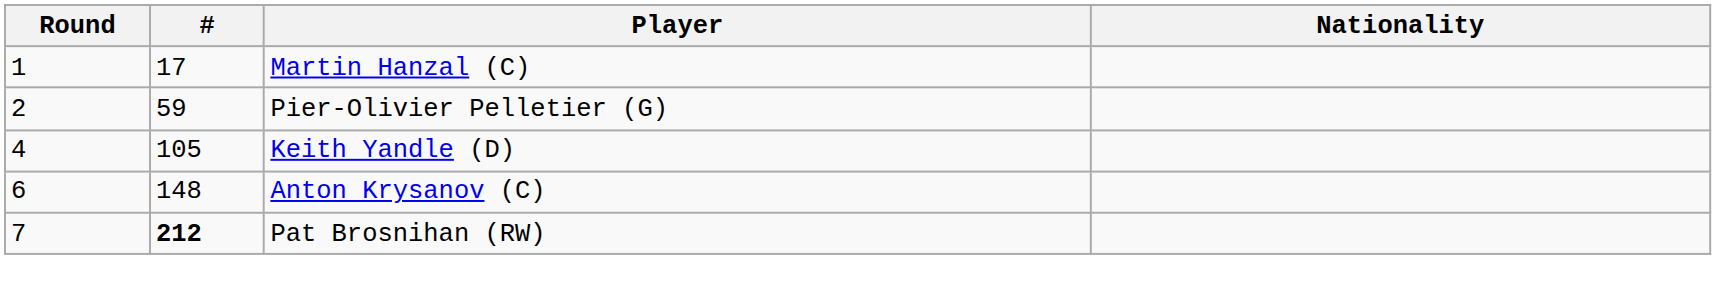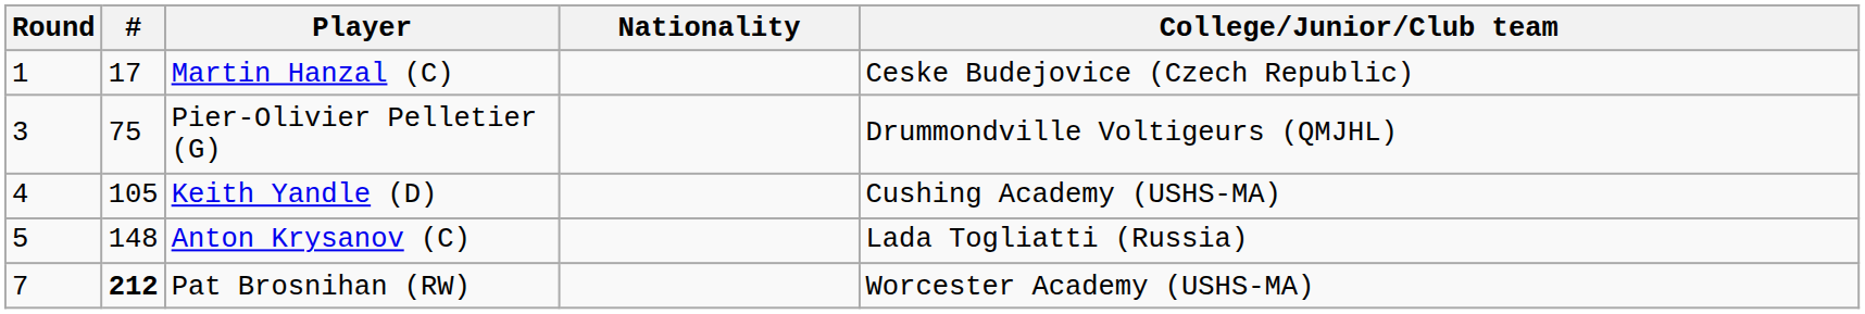 <table class="wikitable">
 <tr>
 <th bgcolor="#DDDDFF" width="2.75%">Round</th>
 <th bgcolor="#DDDDFF" width="2.75%">#</th>
 <th bgcolor="#DDDDFF" width="22.0%">Player</th>
 <th bgcolor="#DDDDFF" width="16.5%">Nationality</th>
+<th bgcolor="#DDDDFF" width="100.0%">College/Junior/Club team</th>
 </tr>
 <tr>
 <td>1</td>
 <td>17</td>
 <td><a href='#'>Martin Hanzal</a> (C)</td>
 <td></td>
+<td>Ceske Budejovice (Czech Republic)</td>
 </tr>
 <tr>
-<td>2</td>
-<td>59</td>
+<td>3</td>
+<td>75</td>
 <td>Pier-Olivier Pelletier (G)</td>
 <td></td>
+<td>Drummondville Voltigeurs (QMJHL)</td>
 </tr>
 <tr>
 <td>4</td>
 <td>105</td>
 <td><a href='#'>Keith Yandle</a> (D)</td>
 <td></td>
+<td>Cushing Academy (USHS-MA)</td>
 </tr>
 <tr>
-<td>6</td>
+<td>5</td>
 <td>148</td>
 <td><a href='#'>Anton Krysanov</a> (C)</td>
 <td></td>
+<td>Lada Togliatti (Russia)</td>
 </tr>
 <tr>
 <td>7</td>
 <td><strong>212</strong></td>
 <td>Pat Brosnihan (RW)</td>
 <td></td>
+<td>Worcester Academy (USHS-MA)</td>
 </tr>
 </table>
